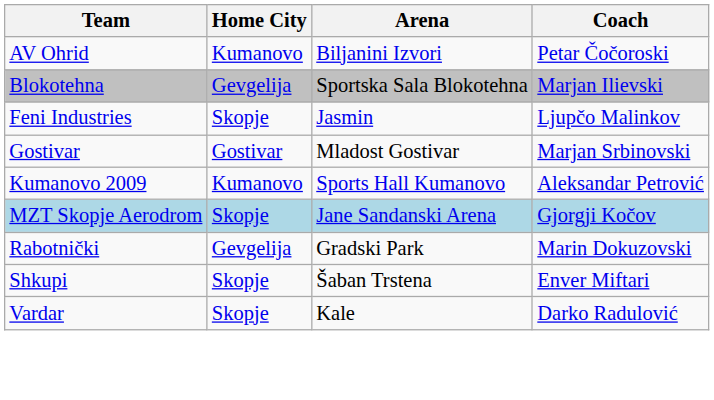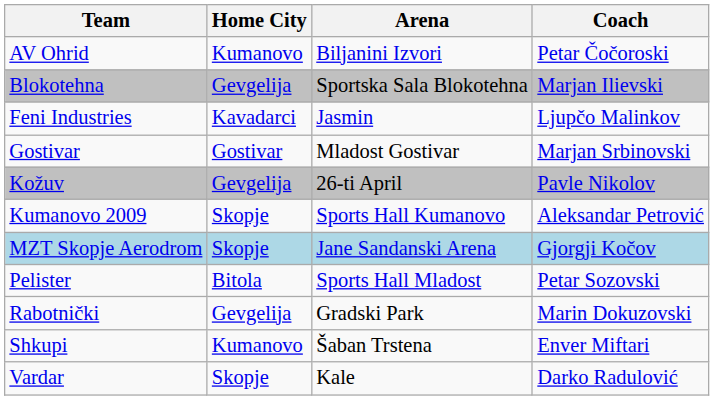 <table class="wikitable sortable">
 <tr>
 <th>Team</th>
 <th>Home City</th>
 <th>Arena</th>
 <th>Coach</th>
 </tr>
 <tr>
 <td><a href='#'>AV Ohrid</a></td>
 <td><a href='#'>Kumanovo</a></td>
 <td><a href='#'>Biljanini Izvori</a></td>
 <td> <a href='#'>Petar Čočoroski</a></td>
 </tr>
 <tr bgcolor=C0C0C0>
 <td><a href='#'>Blokotehna</a></td>
 <td><a href='#'>Gevgelija</a></td>
 <td>Sportska Sala Blokotehna</td>
 <td> <a href='#'>Marjan Ilievski</a></td>
 </tr>
 <tr>
 <td><a href='#'>Feni Industries</a></td>
-<td><a href='#'>Skopje</a></td>
+<td><a href='#'>Kavadarci</a></td>
 <td><a href='#'>Jasmin</a></td>
 <td> <a href='#'>Ljupčo Malinkov</a></td>
 </tr>
 <tr>
 <td><a href='#'>Gostivar</a></td>
 <td><a href='#'>Gostivar</a></td>
 <td>Mladost Gostivar</td>
 <td> <a href='#'>Marjan Srbinovski</a></td>
 </tr>
+<tr bgcolor=C0C0C0>
+<td><a href='#'>Kožuv</a></td>
+<td><a href='#'>Gevgelija</a></td>
+<td>26-ti April</td>
+<td> <a href='#'>Pavle Nikolov</a></td>
+</tr>
 <tr>
 <td><a href='#'>Kumanovo 2009</a></td>
-<td><a href='#'>Kumanovo</a></td>
+<td><a href='#'>Skopje</a></td>
 <td><a href='#'>Sports Hall Kumanovo</a></td>
 <td> <a href='#'>Aleksandar Petrović</a></td>
 </tr>
 <tr bgcolor=lightblue>
 <td><a href='#'>MZT Skopje Aerodrom</a></td>
 <td><a href='#'>Skopje</a></td>
 <td><a href='#'>Jane Sandanski Arena</a></td>
 <td> <a href='#'>Gjorgji Kočov</a></td>
 </tr>
 <tr>
+<td><a href='#'>Pelister</a></td>
+<td><a href='#'>Bitola</a></td>
+<td><a href='#'>Sports Hall Mladost</a></td>
+<td> <a href='#'>Petar Sozovski</a></td>
+</tr>
+<tr>
 <td><a href='#'>Rabotnički</a></td>
 <td><a href='#'>Gevgelija</a></td>
 <td>Gradski Park</td>
 <td> <a href='#'>Marin Dokuzovski</a></td>
 </tr>
 <tr>
 <td><a href='#'>Shkupi</a></td>
-<td><a href='#'>Skopje</a></td>
+<td><a href='#'>Kumanovo</a></td>
 <td>Šaban Trstena</td>
 <td> <a href='#'>Enver Miftari</a></td>
 </tr>
 <tr>
 <td><a href='#'>Vardar</a></td>
 <td><a href='#'>Skopje</a></td>
 <td>Kale</td>
 <td> <a href='#'>Darko Radulović</a></td>
 </tr>
 </table>
